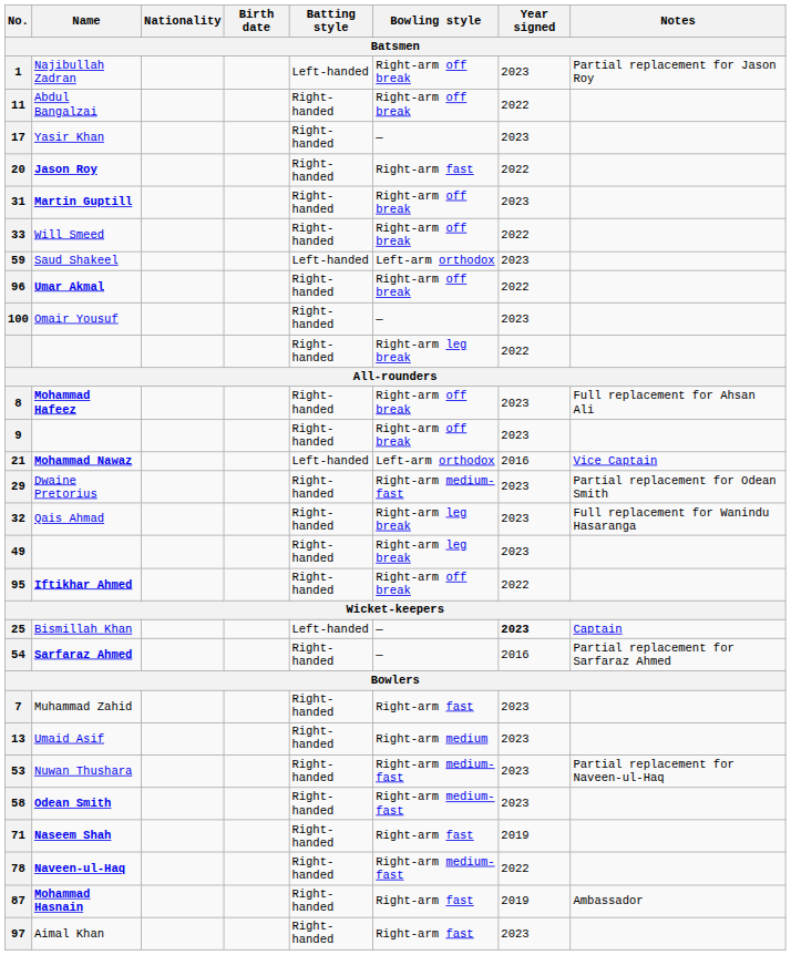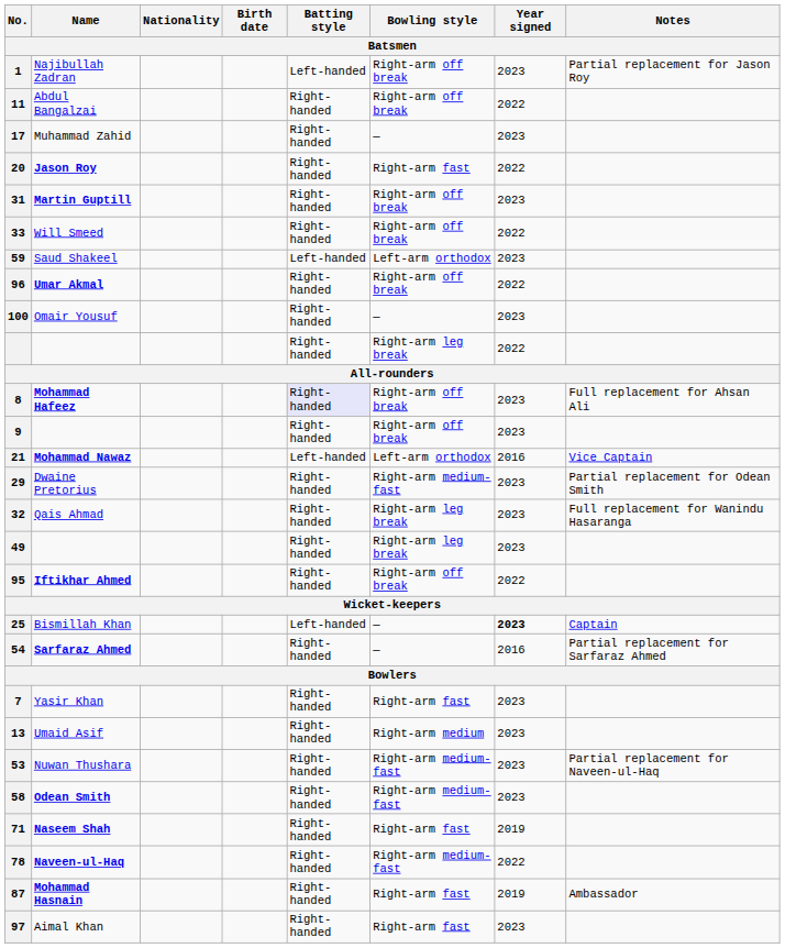 <table class="wikitable">
 <tr>
 <th>No.</th>
 <th>Name</th>
 <th>Nationality</th>
 <th>Birth date</th>
 <th>Batting style</th>
 <th>Bowling style</th>
 <th>Year signed</th>
 <th>Notes</th>
 </tr>
 <tr>
 <th colspan="8">Batsmen</th>
 </tr>
 <tr>
 <th>1</th>
 <td><a href='#'>Najibullah Zadran</a></td>
 <td></td>
 <td></td>
 <td>Left-handed</td>
 <td>Right-arm <a href='#'>off break</a></td>
 <td>2023</td>
 <td>Partial replacement for Jason Roy</td>
 </tr>
 <tr>
 <th>11</th>
 <td><a href='#'>Abdul Bangalzai</a></td>
 <td></td>
 <td></td>
 <td>Right-handed</td>
 <td>Right-arm <a href='#'>off break</a></td>
 <td>2022</td>
 <td></td>
 </tr>
 <tr>
 <th>17</th>
-<td><a href='#'>Yasir Khan</a></td>
+<td>Muhammad Zahid</td>
 <td></td>
 <td></td>
 <td>Right-handed</td>
 <td>—</td>
 <td>2023</td>
 <td></td>
 </tr>
 <tr>
 <th>20</th>
 <td><strong><a href='#'>Jason Roy</a></strong></td>
 <td></td>
 <td></td>
 <td>Right-handed</td>
 <td>Right-arm <a href='#'>fast</a></td>
 <td>2022</td>
 <td></td>
 </tr>
 <tr>
 <th>31</th>
 <td><strong><a href='#'>Martin Guptill</a></strong></td>
 <td></td>
 <td></td>
 <td>Right-handed</td>
 <td>Right-arm <a href='#'>off break</a></td>
 <td>2023</td>
 <td></td>
 </tr>
 <tr>
 <th>33</th>
 <td><a href='#'>Will Smeed</a></td>
 <td></td>
 <td></td>
 <td>Right-handed</td>
 <td>Right-arm <a href='#'>off break</a></td>
 <td>2022</td>
 <td></td>
 </tr>
 <tr>
 <th>59</th>
 <td><a href='#'>Saud Shakeel</a></td>
 <td></td>
 <td></td>
 <td>Left-handed</td>
 <td>Left-arm <a href='#'>orthodox</a></td>
 <td>2023</td>
 <td></td>
 </tr>
 <tr>
 <th>96</th>
 <td><strong><a href='#'>Umar Akmal</a></strong></td>
 <td></td>
 <td></td>
 <td>Right-handed</td>
 <td>Right-arm <a href='#'>off break</a></td>
 <td>2022</td>
 <td></td>
 </tr>
 <tr>
 <th>100</th>
 <td><a href='#'>Omair Yousuf</a></td>
 <td></td>
 <td></td>
 <td>Right-handed</td>
 <td>—</td>
 <td>2023</td>
 <td></td>
 </tr>
 <tr>
 <th></th>
 <td></td>
 <td></td>
 <td></td>
 <td>Right-handed</td>
 <td>Right-arm <a href='#'>leg break</a></td>
 <td>2022</td>
 <td></td>
 </tr>
 <tr>
 <th colspan="8">All-rounders</th>
 </tr>
 <tr>
 <th>8</th>
 <td><strong><a href='#'>Mohammad Hafeez</a></strong></td>
 <td></td>
 <td></td>
-<td>Right-handed</td>
+<td style="background: lavender;">Right-handed</td>
 <td>Right-arm <a href='#'>off break</a></td>
 <td>2023</td>
 <td>Full replacement for Ahsan Ali</td>
 </tr>
 <tr>
 <th>9</th>
 <td></td>
 <td></td>
 <td></td>
 <td>Right-handed</td>
 <td>Right-arm <a href='#'>off break</a></td>
 <td>2023</td>
 <td></td>
 </tr>
 <tr>
 <th>21</th>
 <td><strong><a href='#'>Mohammad Nawaz</a></strong></td>
 <td></td>
 <td></td>
 <td>Left-handed</td>
 <td>Left-arm <a href='#'>orthodox</a></td>
 <td>2016</td>
 <td><a href='#'>Vice Captain</a></td>
 </tr>
 <tr>
 <th>29</th>
 <td><a href='#'>Dwaine Pretorius</a></td>
 <td></td>
 <td></td>
 <td>Right-handed</td>
 <td>Right-arm <a href='#'>medium-fast</a></td>
 <td>2023</td>
 <td>Partial replacement for Odean Smith</td>
 </tr>
 <tr>
 <th>32</th>
 <td><a href='#'>Qais Ahmad</a></td>
 <td></td>
 <td></td>
 <td>Right-handed</td>
 <td>Right-arm <a href='#'>leg break</a></td>
 <td>2023</td>
 <td>Full replacement for Wanindu Hasaranga</td>
 </tr>
 <tr>
 <th>49</th>
 <td></td>
 <td></td>
 <td></td>
 <td>Right-handed</td>
 <td>Right-arm <a href='#'>leg break</a></td>
 <td>2023</td>
 <td></td>
 </tr>
 <tr>
 <th>95</th>
 <td><strong><a href='#'>Iftikhar Ahmed</a></strong></td>
 <td></td>
 <td></td>
 <td>Right-handed</td>
 <td>Right-arm <a href='#'>off break</a></td>
 <td>2022</td>
 <td></td>
 </tr>
 <tr>
 <th colspan="8">Wicket-keepers</th>
 </tr>
 <tr>
 <th>25</th>
 <td><a href='#'>Bismillah Khan</a></td>
 <td></td>
 <td></td>
 <td>Left-handed</td>
 <td>—</td>
 <td><strong>2023</strong></td>
 <td><a href='#'>Captain</a></td>
 </tr>
 <tr>
 <th>54</th>
 <td><strong><a href='#'>Sarfaraz Ahmed</a></strong></td>
 <td></td>
 <td></td>
 <td>Right-handed</td>
 <td>—</td>
 <td>2016</td>
 <td>Partial replacement for Sarfaraz Ahmed</td>
 </tr>
 <tr>
 <th colspan="8">Bowlers</th>
 </tr>
 <tr>
 <th>7</th>
-<td>Muhammad Zahid</td>
+<td><a href='#'>Yasir Khan</a></td>
 <td></td>
 <td></td>
 <td>Right-handed</td>
 <td>Right-arm <a href='#'>fast</a></td>
 <td>2023</td>
 <td></td>
 </tr>
 <tr>
 <th>13</th>
 <td><a href='#'>Umaid Asif</a></td>
 <td></td>
 <td></td>
 <td>Right-handed</td>
 <td>Right-arm <a href='#'>medium</a></td>
 <td>2023</td>
 <td></td>
 </tr>
 <tr>
 <th>53</th>
 <td><a href='#'>Nuwan Thushara</a></td>
 <td></td>
 <td></td>
 <td>Right-handed</td>
 <td>Right-arm <a href='#'>medium-fast</a></td>
 <td>2023</td>
 <td>Partial replacement for Naveen-ul-Haq</td>
 </tr>
 <tr>
 <th>58</th>
 <td><strong><a href='#'>Odean Smith</a></strong></td>
 <td></td>
 <td></td>
 <td>Right-handed</td>
 <td>Right-arm <a href='#'>medium-fast</a></td>
 <td>2023</td>
 <td></td>
 </tr>
 <tr>
 <th>71</th>
 <td><strong><a href='#'>Naseem Shah</a></strong></td>
 <td></td>
 <td></td>
 <td>Right-handed</td>
 <td>Right-arm <a href='#'>fast</a></td>
 <td>2019</td>
 <td></td>
 </tr>
 <tr>
 <th>78</th>
 <td><strong><a href='#'>Naveen-ul-Haq</a></strong></td>
 <td></td>
 <td></td>
 <td>Right-handed</td>
 <td>Right-arm <a href='#'>medium-fast</a></td>
 <td>2022</td>
 <td></td>
 </tr>
 <tr>
 <th>87</th>
 <td><strong><a href='#'>Mohammad Hasnain</a></strong></td>
 <td></td>
 <td></td>
 <td>Right-handed</td>
 <td>Right-arm <a href='#'>fast</a></td>
 <td>2019</td>
 <td>Ambassador</td>
 </tr>
 <tr>
 <th>97</th>
 <td>Aimal Khan</td>
 <td></td>
 <td></td>
 <td>Right-handed</td>
 <td>Right-arm <a href='#'>fast</a></td>
 <td>2023</td>
 <td></td>
 </tr>
 </table>
